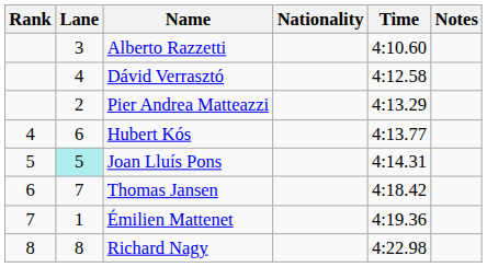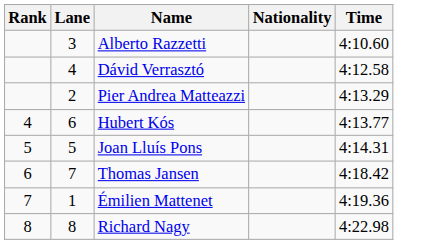 <table class="wikitable sortable" style="text-align:center">
 <tr>
 <th>Rank</th>
 <th>Lane</th>
 <th>Name</th>
 <th>Nationality</th>
 <th>Time</th>
-<th>Notes</th>
 </tr>
 <tr>
 <td></td>
 <td>3</td>
 <td align=left><a href='#'>Alberto Razzetti</a></td>
 <td align=left></td>
 <td>4:10.60</td>
-<td></td>
 </tr>
 <tr>
 <td></td>
 <td>4</td>
 <td align=left><a href='#'>Dávid Verrasztó</a></td>
 <td align=left></td>
 <td>4:12.58</td>
-<td></td>
 </tr>
 <tr>
 <td></td>
 <td>2</td>
 <td align=left><a href='#'>Pier Andrea Matteazzi</a></td>
 <td align=left></td>
 <td>4:13.29</td>
-<td></td>
 </tr>
 <tr>
 <td>4</td>
 <td>6</td>
 <td align=left><a href='#'>Hubert Kós</a></td>
 <td align=left></td>
 <td>4:13.77</td>
-<td></td>
 </tr>
 <tr>
 <td>5</td>
-<td style="background: paleturquoise;">5</td>
+<td>5</td>
 <td align=left><a href='#'>Joan Lluís Pons</a></td>
 <td align=left></td>
 <td>4:14.31</td>
-<td></td>
 </tr>
 <tr>
 <td>6</td>
 <td>7</td>
 <td align=left><a href='#'>Thomas Jansen</a></td>
 <td align=left></td>
 <td>4:18.42</td>
-<td></td>
 </tr>
 <tr>
 <td>7</td>
 <td>1</td>
 <td align=left><a href='#'>Émilien Mattenet</a></td>
 <td align=left></td>
 <td>4:19.36</td>
-<td></td>
 </tr>
 <tr>
 <td>8</td>
 <td>8</td>
 <td align=left><a href='#'>Richard Nagy</a></td>
 <td align=left></td>
 <td>4:22.98</td>
-<td></td>
 </tr>
 </table>
